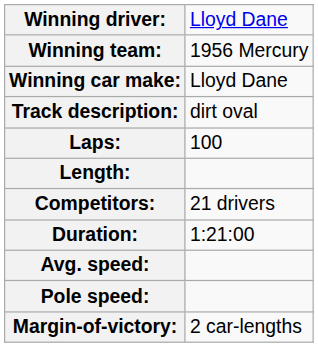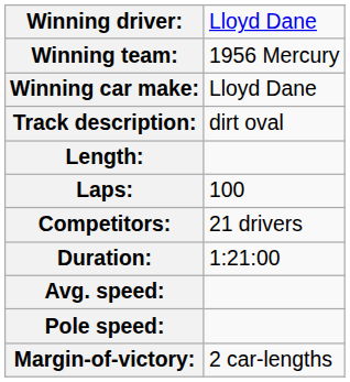 <table class="wikitable" style=text-align:left>
 <tr>
 <th>Winning driver:</th>
 <td><a href='#'>Lloyd Dane</a></td>
 </tr>
 <tr>
 <th>Winning team:</th>
 <td>1956 Mercury</td>
 </tr>
 <tr>
 <th>Winning car make:</th>
 <td>Lloyd Dane</td>
 </tr>
 <tr>
 <th>Track description:</th>
 <td> dirt oval</td>
 </tr>
 <tr>
+<th>Length:</th>
+<td></td>
+</tr>
+<tr>
 <th>Laps:</th>
 <td>100</td>
-</tr>
-<tr>
-<th>Length:</th>
-<td></td>
 </tr>
 <tr>
 <th>Competitors:</th>
 <td>21 drivers</td>
 </tr>
 <tr>
 <th>Duration:</th>
 <td>1:21:00</td>
 </tr>
 <tr>
 <th>Avg. speed:</th>
 <td></td>
 </tr>
 <tr>
 <th>Pole speed:</th>
 <td></td>
 </tr>
 <tr>
 <th>Margin-of-victory:</th>
 <td>2 car-lengths</td>
 </tr>
 </table>
